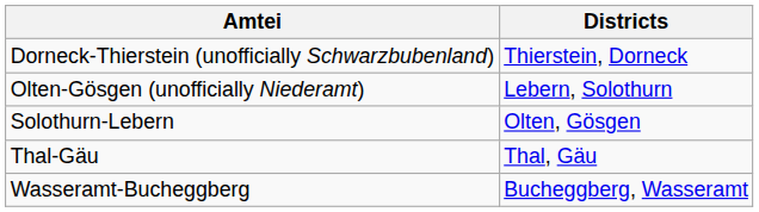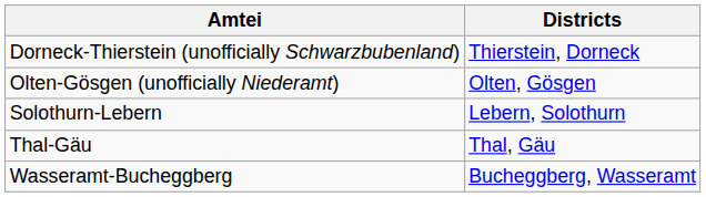 <table class=wikitable>
 <tr>
 <th>Amtei</th>
 <th>Districts</th>
 </tr>
 <tr>
 <td>Dorneck-Thierstein (unofficially <em>Schwarzbubenland</em>)</td>
 <td><a href='#'>Thierstein</a>, <a href='#'>Dorneck</a></td>
 </tr>
 <tr>
 <td>Olten-Gösgen (unofficially <em>Niederamt</em>)</td>
-<td><a href='#'>Lebern</a>, <a href='#'>Solothurn</a></td>
+<td><a href='#'>Olten</a>, <a href='#'>Gösgen</a></td>
 </tr>
 <tr>
 <td>Solothurn-Lebern</td>
-<td><a href='#'>Olten</a>, <a href='#'>Gösgen</a></td>
+<td><a href='#'>Lebern</a>, <a href='#'>Solothurn</a></td>
 </tr>
 <tr>
 <td>Thal-Gäu</td>
 <td><a href='#'>Thal</a>, <a href='#'>Gäu</a></td>
 </tr>
 <tr>
 <td>Wasseramt-Bucheggberg</td>
 <td><a href='#'>Bucheggberg</a>, <a href='#'>Wasseramt</a></td>
 </tr>
 </table>
